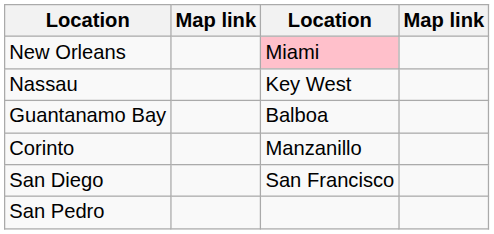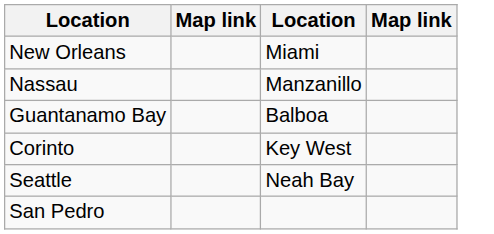 <table class="wikitable">
 <tr>
 <th>Location</th>
 <th>Map link</th>
 <th>Location</th>
 <th>Map link</th>
 </tr>
 <tr>
 <td>New Orleans</td>
 <td></td>
-<td style="background: pink;">Miami</td>
+<td>Miami</td>
 <td></td>
 </tr>
 <tr>
 <td>Nassau</td>
 <td></td>
-<td>Key West</td>
+<td>Manzanillo</td>
 <td></td>
 </tr>
 <tr>
 <td>Guantanamo Bay</td>
 <td></td>
 <td>Balboa</td>
 <td></td>
 </tr>
 <tr>
 <td>Corinto</td>
 <td></td>
-<td>Manzanillo</td>
+<td>Key West</td>
 <td></td>
 </tr>
 <tr>
-<td>San Diego</td>
+<td>Seattle</td>
 <td></td>
-<td>San Francisco</td>
+<td>Neah Bay</td>
 <td></td>
 </tr>
 <tr>
 <td>San Pedro</td>
 <td></td>
 <td></td>
 <td></td>
 </tr>
 </table>
